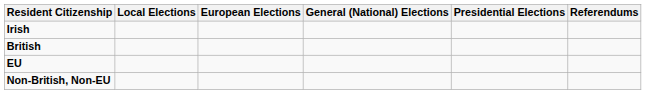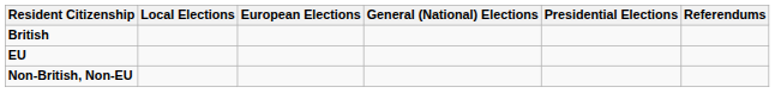 <table class="wikitable">
 <tr>
 <th>Resident Citizenship</th>
 <th>Local Elections</th>
 <th>European Elections</th>
 <th>General (National) Elections</th>
 <th>Presidential Elections</th>
 <th>Referendums</th>
-</tr>
-<tr>
-<td><strong>Irish</strong></td>
-<td></td>
-<td></td>
-<td></td>
-<td></td>
-<td></td>
 </tr>
 <tr>
 <td><strong>British</strong></td>
 <td></td>
 <td></td>
 <td></td>
 <td></td>
 <td></td>
 </tr>
 <tr>
 <td><strong>EU</strong></td>
 <td></td>
 <td></td>
 <td></td>
 <td></td>
 <td></td>
 </tr>
 <tr>
 <td><strong>Non-British, Non-EU</strong></td>
 <td></td>
 <td></td>
 <td></td>
 <td></td>
 <td></td>
 </tr>
 </table>
